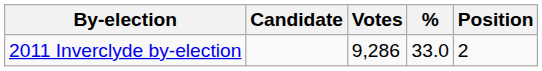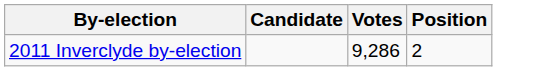 <table class="wikitable sortable">
 <tr>
 <th>By-election</th>
 <th>Candidate</th>
 <th>Votes</th>
-<th>%</th>
 <th>Position</th>
 </tr>
 <tr>
 <td><a href='#'>2011 Inverclyde by-election</a></td>
 <td></td>
 <td>9,286</td>
-<td>33.0</td>
 <td>2</td>
 </tr>
 </table>
